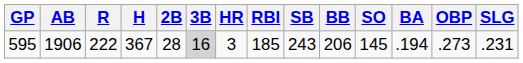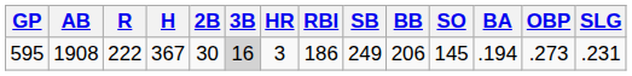 <table class="wikitable">
 <tr>
 <th><a href='#'>GP</a></th>
 <th><a href='#'>AB</a></th>
 <th><a href='#'>R</a></th>
 <th><a href='#'>H</a></th>
 <th><a href='#'>2B</a></th>
 <th><a href='#'>3B</a></th>
 <th><a href='#'>HR</a></th>
 <th><a href='#'>RBI</a></th>
 <th><a href='#'>SB</a></th>
 <th><a href='#'>BB</a></th>
 <th><a href='#'>SO</a></th>
 <th><a href='#'>BA</a></th>
 <th><a href='#'>OBP</a></th>
 <th><a href='#'>SLG</a></th>
 </tr>
 <tr align=center>
 <td>595</td>
-<td>1906</td>
+<td>1908</td>
 <td>222</td>
 <td>367</td>
-<td>28</td>
+<td>30</td>
 <td style="background: lightgrey;">16</td>
 <td>3</td>
-<td>185</td>
-<td>243</td>
+<td>186</td>
+<td>249</td>
 <td>206</td>
 <td>145</td>
 <td>.194</td>
 <td>.273</td>
 <td>.231</td>
 </tr>
 </table>
